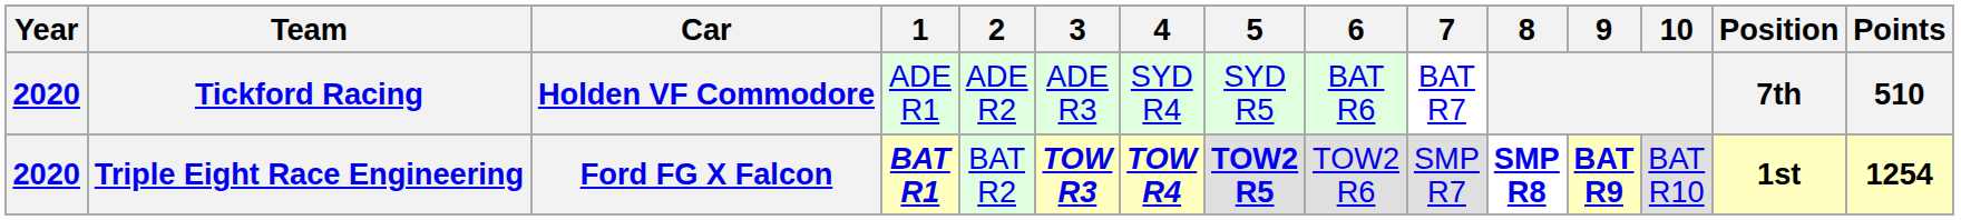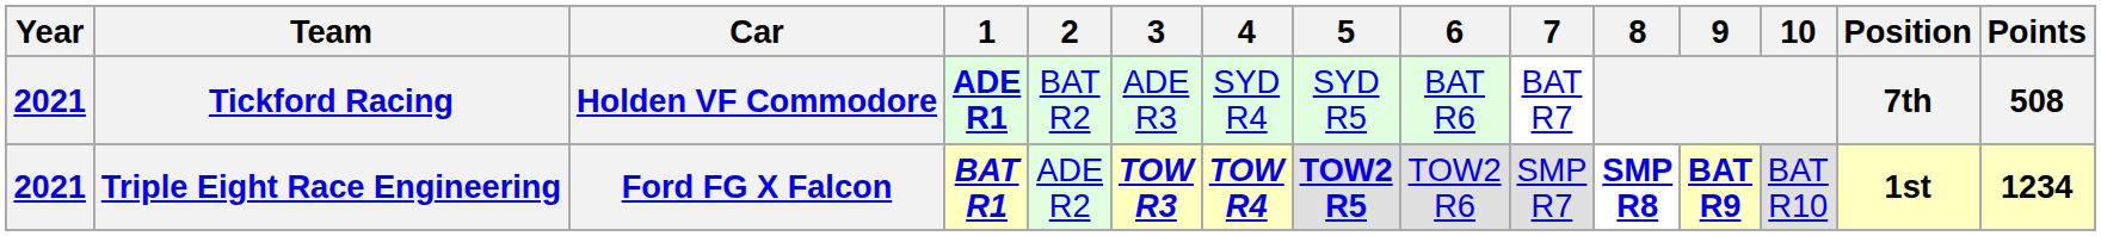 <table class="wikitable" style="text-align:center; font-size:85%">
 <tr>
 <th>Year</th>
 <th>Team</th>
 <th>Car</th>
 <th>1</th>
 <th>2</th>
 <th>3</th>
 <th>4</th>
 <th>5</th>
 <th>6</th>
 <th>7</th>
 <th>8</th>
 <th>9</th>
 <th>10</th>
 <th>Position</th>
 <th>Points</th>
 </tr>
 <tr>
-<th><a href='#'>2020</a></th>
+<th><a href='#'>2021</a></th>
 <th nowrap><a href='#'>Tickford Racing</a></th>
 <th nowrap><a href='#'>Holden VF Commodore</a></th>
-<td style="background: #dfffdf"><a href='#'>ADE<br>R1</a><br></td>
-<td style="background: #dfffdf"><a href='#'>ADE<br>R2</a><br></td>
+<td style="background: #dfffdf"><strong><a href='#'>ADE<br>R1</a><br></strong></td>
+<td style="background: #dfffdf"><a href='#'>BAT<br>R2</a><br></td>
 <td style="background: #dfffdf"><a href='#'>ADE<br>R3</a><br></td>
 <td style="background: #dfffdf"><a href='#'>SYD<br>R4</a><br></td>
 <td style="background: #dfffdf"><a href='#'>SYD<br>R5</a><br></td>
 <td style="background: #dfffdf"><a href='#'>BAT<br>R6</a><br></td>
 <td style="background: #ffffff"><a href='#'>BAT<br>R7</a><br></td>
 <th colspan=3></th>
 <th>7th</th>
-<th>510</th>
+<th>508</th>
 </tr>
 <tr>
-<th><a href='#'>2020</a></th>
+<th><a href='#'>2021</a></th>
 <th nowrap><a href='#'>Triple Eight Race Engineering</a></th>
 <th nowrap><a href='#'>Ford FG X Falcon</a></th>
 <td style="background: #ffffbf"><strong><em><a href='#'>BAT<br>R1</a></em><br></strong></td>
-<td style="background: #dfffdf"><a href='#'>BAT<br>R2</a><br></td>
+<td style="background: #dfffdf"><a href='#'>ADE<br>R2</a><br></td>
 <td style="background: #ffffbf"><strong><em><a href='#'>TOW<br>R3</a></em></strong><br></td>
 <td style="background: #ffffbf"><strong><em><a href='#'>TOW<br>R4</a></em></strong><br></td>
 <td style="background: #dfdfdf"><strong><a href='#'>TOW2<br>R5</a></strong><br></td>
 <td style="background: #dfdfdf"><a href='#'>TOW2<br>R6</a><br></td>
 <td style="background: #dfdfdf"><a href='#'>SMP<br>R7</a><br></td>
 <td style="background: #ffffff"><strong><a href='#'>SMP<br>R8</a></strong><br></td>
 <td style="background: #ffffbf"><strong><a href='#'>BAT<br>R9</a></strong><br></td>
 <td style="background: #dfdfdf"><a href='#'>BAT<br>R10</a><br></td>
 <th style="background: #ffffbf">1st</th>
-<th style="background: #ffffbf">1254</th>
+<th style="background: #ffffbf">1234</th>
 </tr>
 </table>
